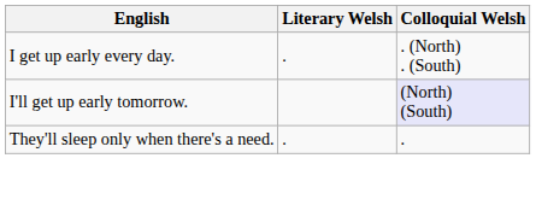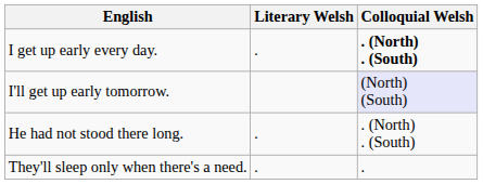 <table class="wikitable">
 <tr>
 <th>English</th>
 <th>Literary Welsh</th>
 <th>Colloquial Welsh</th>
 </tr>
 <tr>
 <td>I get up early every day.</td>
 <td>.</td>
-<td>. (North)<br>. (South)</td>
+<td><strong>. (North)<br>. (South)</strong></td>
 </tr>
 <tr>
 <td>I'll get up early tomorrow.</td>
 <td></td>
 <td style="background: lavender;"> (North)<br> (South)</td>
 </tr>
 <tr>
+<td>He had not stood there long.</td>
+<td>.</td>
+<td>. (North)<br>. (South)</td>
+</tr>
+<tr>
 <td>They'll sleep only when there's a need.</td>
 <td>.</td>
 <td>.</td>
 </tr>
 </table>
